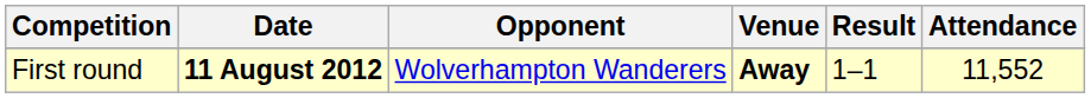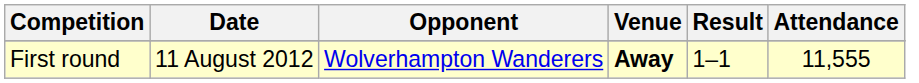 <table class="wikitable">
 <tr>
 <th>Competition</th>
 <th>Date</th>
 <th>Opponent</th>
 <th>Venue</th>
 <th>Result</th>
 <th>Attendance</th>
 </tr>
 <tr>
 </tr>
 <tr style="background: #ffffcc;">
 <td>First round</td>
-<td><strong>11 August 2012</strong></td>
+<td>11 August 2012</td>
 <td><a href='#'>Wolverhampton Wanderers</a></td>
 <td><strong>Away</strong></td>
 <td>1–1 </td>
-<td align="center">11,552</td>
+<td align="center">11,555</td>
 </tr>
 </table>
